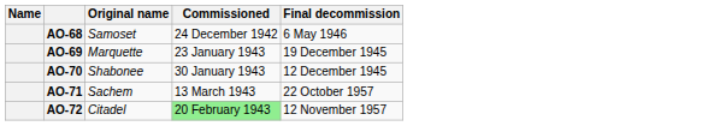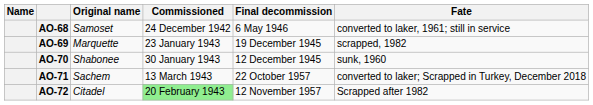 <table class="wikitable plainrowheaders">
 <tr>
 <th scope="col">Name</th>
 <th scope="col"></th>
 <th scope="col">Original name</th>
 <th scope="col">Commissioned</th>
 <th scope="col">Final decommission</th>
+<th scope="col">Fate</th>
 </tr>
 <tr>
 <th scope="row"></th>
 <th scope="row">AO-68</th>
 <td><em>Samoset</em></td>
 <td>24 December 1942</td>
 <td>6 May 1946</td>
+<td>converted to laker, 1961; still in service</td>
 </tr>
 <tr>
 <th scope="row"></th>
 <th scope="row">AO-69</th>
 <td><em>Marquette</em></td>
 <td>23 January 1943</td>
 <td>19 December 1945</td>
+<td>scrapped, 1982</td>
 </tr>
 <tr>
 <th scope="row"></th>
 <th scope="row">AO-70</th>
 <td><em>Shabonee</em></td>
 <td>30 January 1943</td>
 <td>12 December 1945</td>
+<td>sunk, 1960</td>
 </tr>
 <tr>
 <th scope="row"></th>
 <th scope="row">AO-71</th>
 <td><em>Sachem</em></td>
 <td>13 March 1943</td>
 <td>22 October 1957</td>
+<td>converted to laker; Scrapped in Turkey, December 2018</td>
 </tr>
 <tr>
 <th scope="row"></th>
 <th scope="row">AO-72</th>
 <td><em>Citadel</em></td>
 <td style="background: lightgreen;">20 February 1943</td>
 <td>12 November 1957</td>
+<td>Scrapped after 1982</td>
 </tr>
 </table>
